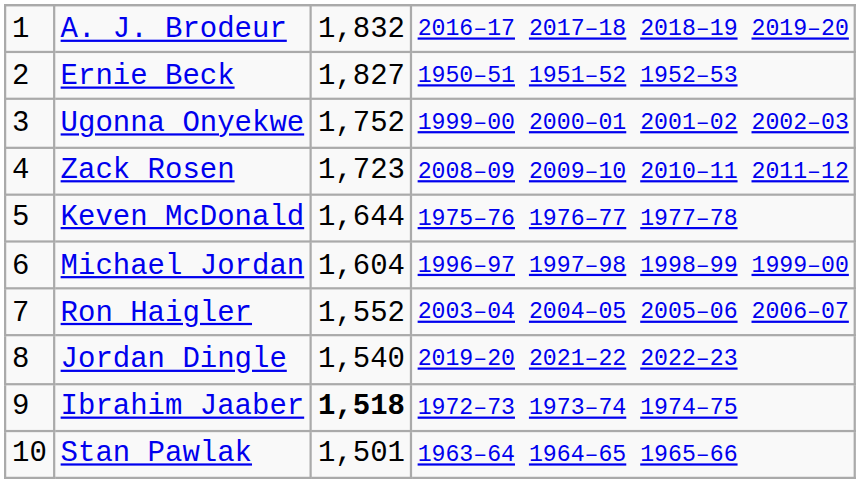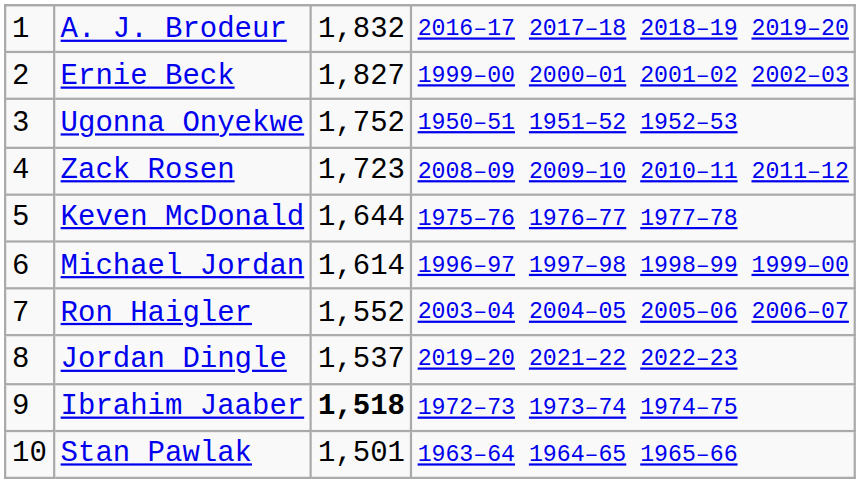 <table class="wikitable">
 <tr>
 </tr>
 <tr>
 <td>1</td>
 <td><a href='#'>A. J. Brodeur</a></td>
 <td>1,832</td>
 <td style="font-size:80%;"><a href='#'>2016–17</a> <a href='#'>2017–18</a> <a href='#'>2018–19</a> <a href='#'>2019–20</a></td>
 </tr>
 <tr>
 <td>2</td>
 <td><a href='#'>Ernie Beck</a></td>
 <td>1,827</td>
-<td style="font-size:80%;"><a href='#'>1950–51</a> <a href='#'>1951–52</a> <a href='#'>1952–53</a></td>
+<td style="font-size:80%;"><a href='#'>1999–00</a> <a href='#'>2000–01</a> <a href='#'>2001–02</a> <a href='#'>2002–03</a></td>
 </tr>
 <tr>
 <td>3</td>
 <td><a href='#'>Ugonna Onyekwe</a></td>
 <td>1,752</td>
-<td style="font-size:80%;"><a href='#'>1999–00</a> <a href='#'>2000–01</a> <a href='#'>2001–02</a> <a href='#'>2002–03</a></td>
+<td style="font-size:80%;"><a href='#'>1950–51</a> <a href='#'>1951–52</a> <a href='#'>1952–53</a></td>
 </tr>
 <tr>
 <td>4</td>
 <td><a href='#'>Zack Rosen</a></td>
 <td>1,723</td>
 <td style="font-size:80%;"><a href='#'>2008–09</a> <a href='#'>2009–10</a> <a href='#'>2010–11</a> <a href='#'>2011–12</a></td>
 </tr>
 <tr>
 <td>5</td>
 <td><a href='#'>Keven McDonald</a></td>
 <td>1,644</td>
 <td style="font-size:80%;"><a href='#'>1975–76</a> <a href='#'>1976–77</a> <a href='#'>1977–78</a></td>
 </tr>
 <tr>
 <td>6</td>
 <td><a href='#'>Michael Jordan</a></td>
-<td>1,604</td>
+<td>1,614</td>
 <td style="font-size:80%;"><a href='#'>1996–97</a> <a href='#'>1997–98</a> <a href='#'>1998–99</a> <a href='#'>1999–00</a></td>
 </tr>
 <tr>
 <td>7</td>
 <td><a href='#'>Ron Haigler</a></td>
 <td>1,552</td>
 <td style="font-size:80%;"><a href='#'>2003–04</a> <a href='#'>2004–05</a> <a href='#'>2005–06</a> <a href='#'>2006–07</a></td>
 </tr>
 <tr>
 <td>8</td>
 <td><a href='#'>Jordan Dingle</a></td>
-<td>1,540</td>
+<td>1,537</td>
 <td style="font-size:80%;"><a href='#'>2019–20</a> <a href='#'>2021–22</a> <a href='#'>2022–23</a></td>
 </tr>
 <tr>
 <td>9</td>
 <td><a href='#'>Ibrahim Jaaber</a></td>
 <td><strong>1,518</strong></td>
 <td style="font-size:80%;"><a href='#'>1972–73</a> <a href='#'>1973–74</a> <a href='#'>1974–75</a></td>
 </tr>
 <tr>
 <td>10</td>
 <td><a href='#'>Stan Pawlak</a></td>
 <td>1,501</td>
 <td style="font-size:80%;"><a href='#'>1963–64</a> <a href='#'>1964–65</a> <a href='#'>1965–66</a></td>
 </tr>
 </table>
